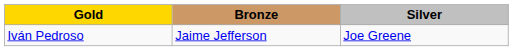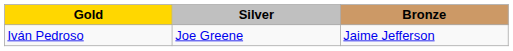 <table class="wikitable" style="text-align:left">
 <tr align="center">
 <td width=200 bgcolor=gold><strong>Gold</strong></td>
+<td width=200 bgcolor=silver><strong>Silver</strong></td>
 <td width=200 bgcolor=CC9966><strong>Bronze</strong></td>
-<td width=200 bgcolor=silver><strong>Silver</strong></td>
 </tr>
 <tr>
 <td><a href='#'>Iván Pedroso</a><br><em></em></td>
+<td><a href='#'>Joe Greene</a><br><em></em></td>
 <td><a href='#'>Jaime Jefferson</a><br><em></em></td>
-<td><a href='#'>Joe Greene</a><br><em></em></td>
 </tr>
 </table>
